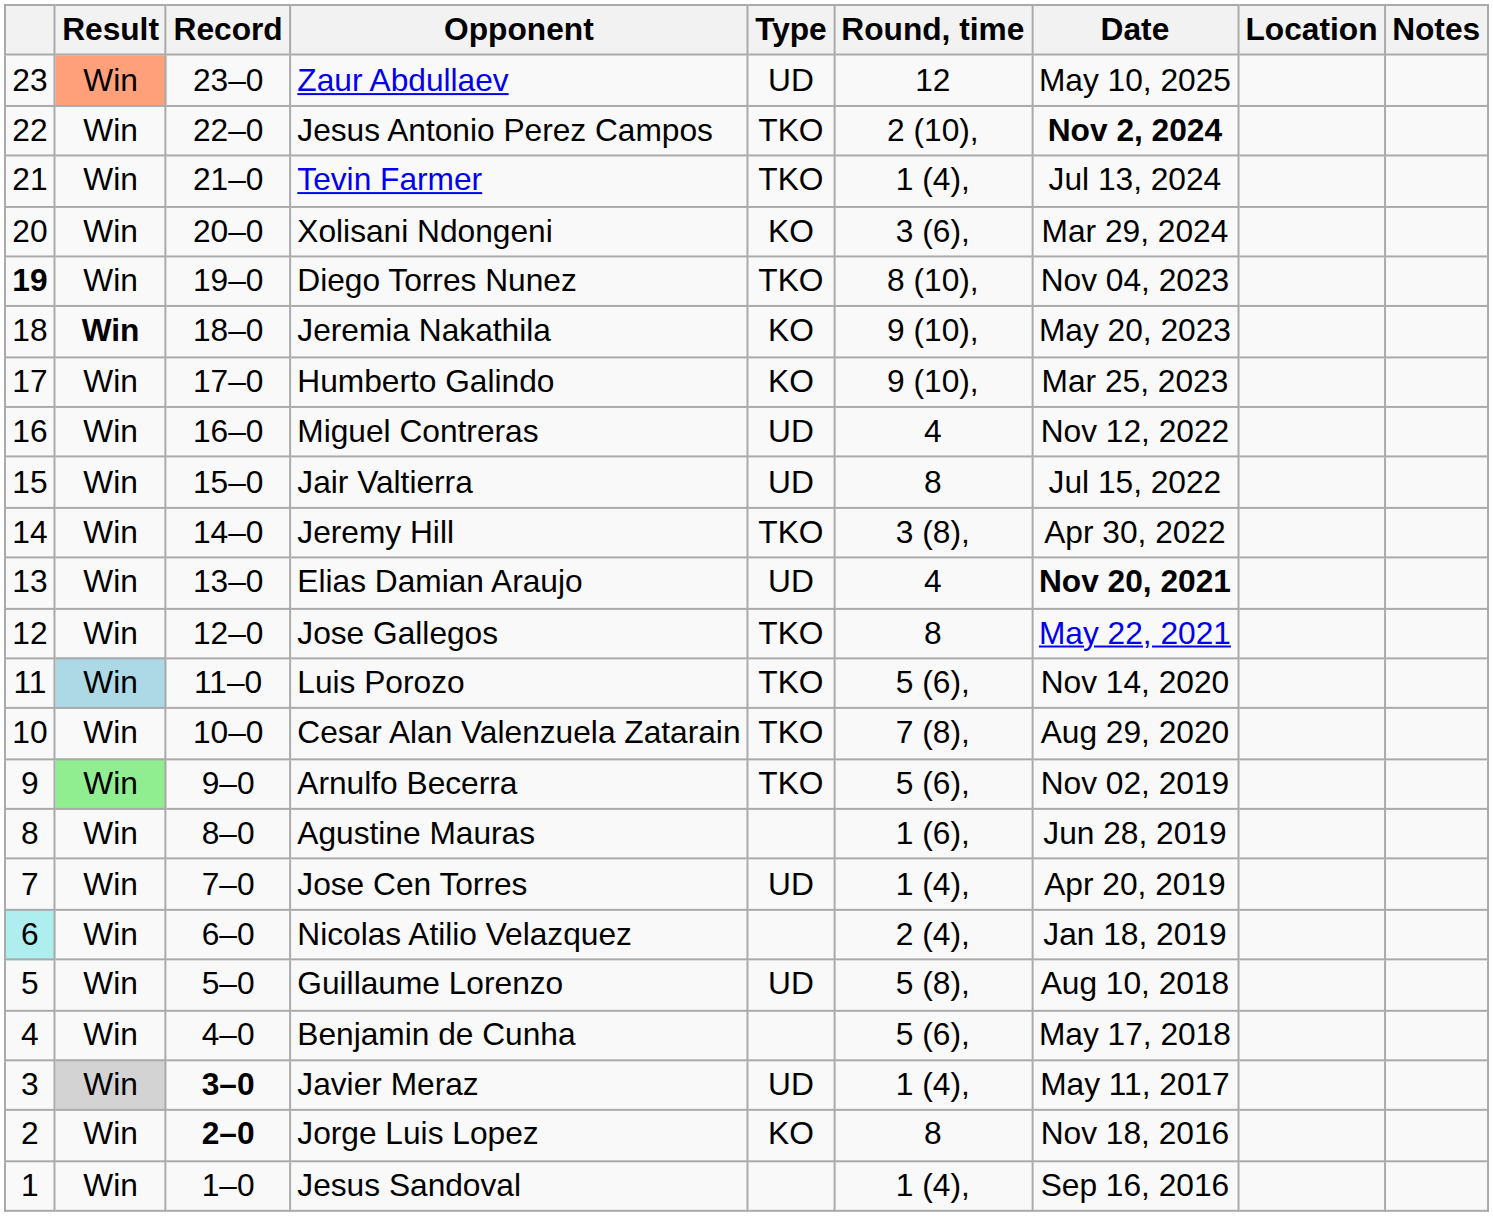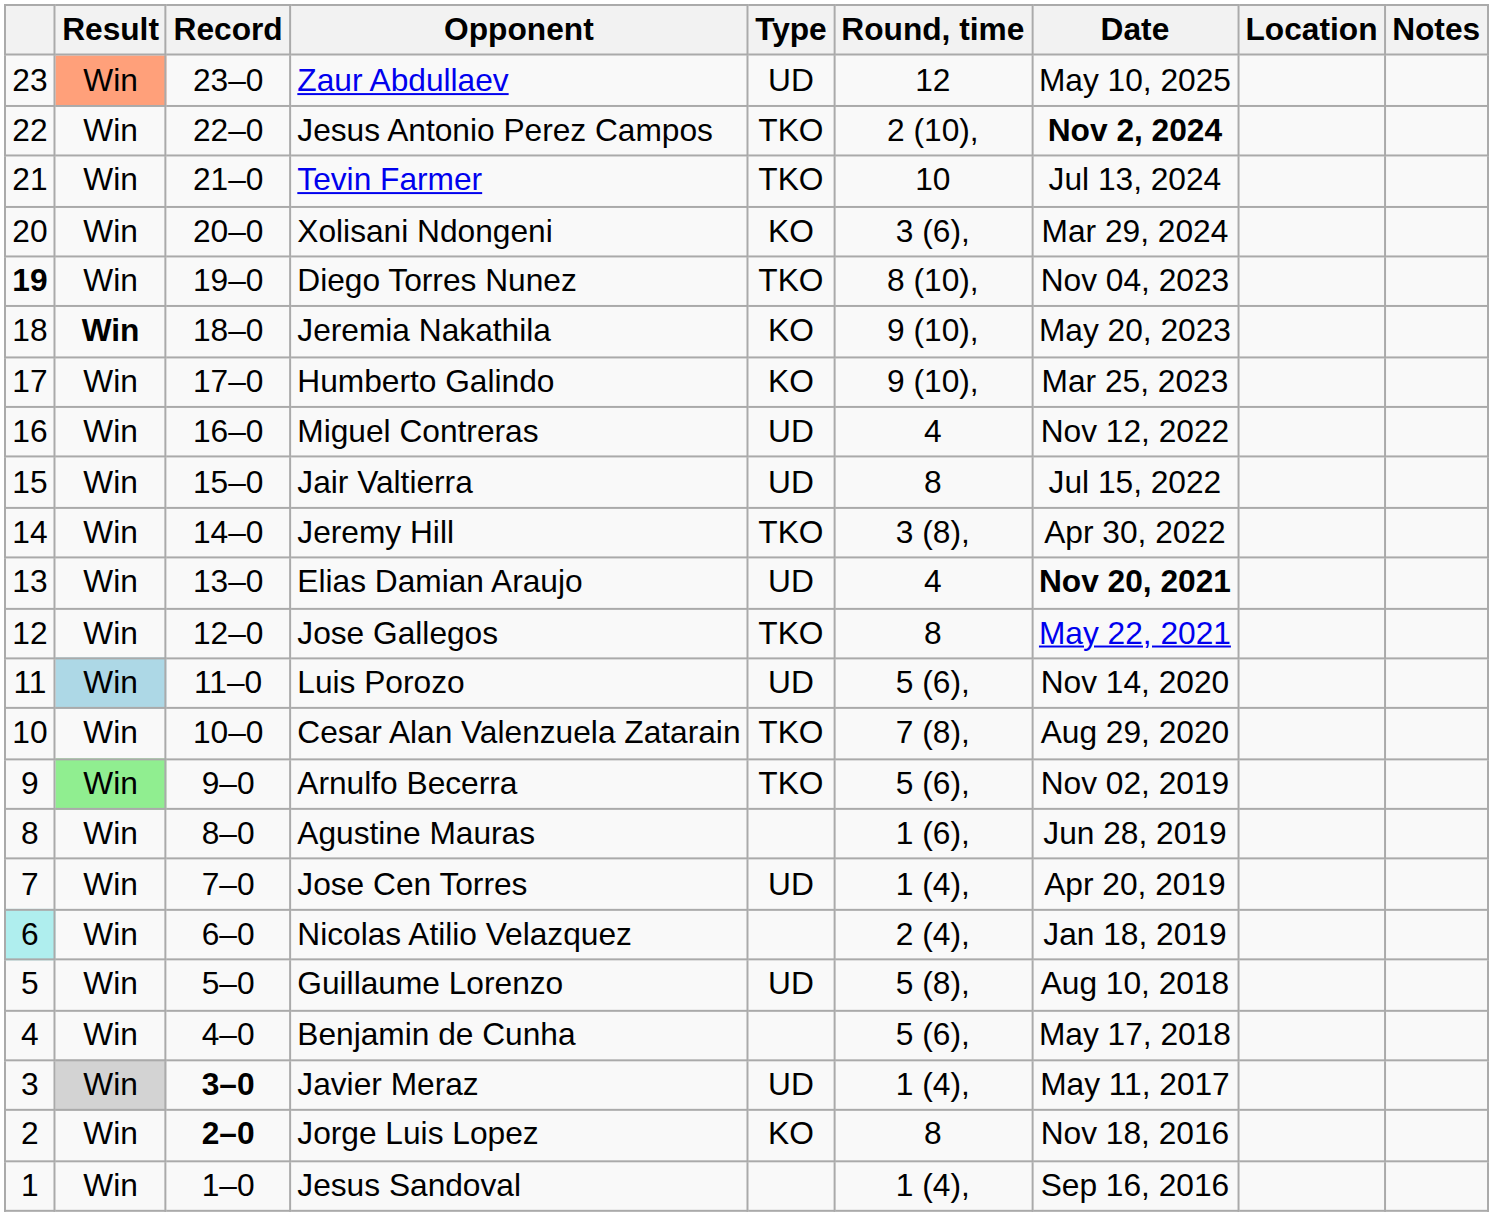 <table class="wikitable" style="text-align:center">
 <tr>
 <th></th>
 <th>Result</th>
 <th>Record</th>
 <th>Opponent</th>
 <th>Type</th>
 <th>Round, time</th>
 <th>Date</th>
 <th>Location</th>
 <th>Notes</th>
 </tr>
 <tr>
 <td>23</td>
 <td style="background: lightsalmon;"> Win</td>
 <td>23–0</td>
 <td style="text-align:left;"><a href='#'>Zaur Abdullaev</a></td>
 <td>UD</td>
 <td>12</td>
 <td>May 10, 2025</td>
 <td style="text-align:left;"></td>
 <td style="text-align:left;"></td>
 </tr>
 <tr>
 <td>22</td>
 <td> Win</td>
 <td>22–0</td>
 <td style="text-align:left;">Jesus Antonio Perez Campos</td>
 <td>TKO</td>
 <td>2 (10), </td>
 <td><strong>Nov 2, 2024</strong></td>
 <td style="text-align:left;"></td>
 <td></td>
 </tr>
 <tr>
 <td>21</td>
 <td> Win</td>
 <td>21–0</td>
 <td style="text-align:left;"><a href='#'>Tevin Farmer</a></td>
 <td>TKO</td>
-<td>1 (4), </td>
+<td>10</td>
 <td>Jul 13, 2024</td>
 <td style="text-align:left;"></td>
 <td style="text-align:left;"></td>
 </tr>
 <tr>
 <td>20</td>
 <td> Win</td>
 <td>20–0</td>
 <td style="text-align:left;">Xolisani Ndongeni</td>
 <td>KO</td>
 <td>3 (6), </td>
 <td>Mar 29, 2024</td>
 <td style="text-align:left;"></td>
 <td></td>
 </tr>
 <tr>
 <td><strong>19</strong></td>
 <td> Win</td>
 <td>19–0</td>
 <td style="text-align:left;">Diego Torres Nunez</td>
 <td>TKO</td>
 <td>8 (10), </td>
 <td>Nov 04, 2023</td>
 <td style="text-align:left;"></td>
 <td style="text-align:left;"></td>
 </tr>
 <tr>
 <td>18</td>
 <td><strong> Win</strong></td>
 <td>18–0</td>
 <td style="text-align:left;">Jeremia Nakathila</td>
 <td>KO</td>
 <td>9 (10), </td>
 <td>May 20, 2023</td>
 <td style="text-align:left;"></td>
 <td style="text-align:left;"></td>
 </tr>
 <tr>
 <td>17</td>
 <td> Win</td>
 <td>17–0</td>
 <td style="text-align:left;">Humberto Galindo</td>
 <td>KO</td>
 <td>9 (10), </td>
 <td>Mar 25, 2023</td>
 <td style="text-align:left;"></td>
 <td></td>
 </tr>
 <tr>
 <td>16</td>
 <td>Win</td>
 <td>16–0</td>
 <td style="text-align:left;">Miguel Contreras</td>
 <td>UD</td>
 <td>4</td>
 <td>Nov 12, 2022</td>
 <td style="text-align:left;"></td>
 <td></td>
 </tr>
 <tr>
 <td>15</td>
 <td>Win</td>
 <td>15–0</td>
 <td style="text-align:left;">Jair Valtierra</td>
 <td>UD</td>
 <td>8</td>
 <td>Jul 15, 2022</td>
 <td style="text-align:left;"></td>
 <td></td>
 </tr>
 <tr>
 <td>14</td>
 <td>Win</td>
 <td>14–0</td>
 <td style="text-align:left;">Jeremy Hill</td>
 <td>TKO</td>
 <td>3 (8), </td>
 <td>Apr 30, 2022</td>
 <td style="text-align:left;"></td>
 <td></td>
 </tr>
 <tr>
 <td>13</td>
 <td>Win</td>
 <td>13–0</td>
 <td style="text-align:left;">Elias Damian Araujo</td>
 <td>UD</td>
 <td>4</td>
 <td><strong>Nov 20, 2021</strong></td>
 <td style="text-align:left;"></td>
 <td></td>
 </tr>
 <tr>
 <td>12</td>
 <td>Win</td>
 <td>12–0</td>
 <td style="text-align:left;">Jose Gallegos</td>
 <td>TKO</td>
 <td>8</td>
 <td><a href='#'>May 22, 2021</a></td>
 <td style="text-align:left;"></td>
 <td></td>
 </tr>
 <tr>
 <td>11</td>
 <td style="background: lightblue;">Win</td>
 <td>11–0</td>
 <td style="text-align:left;">Luis Porozo</td>
-<td>TKO</td>
+<td>UD</td>
 <td>5 (6), </td>
 <td>Nov 14, 2020</td>
 <td style="text-align:left;"></td>
 <td></td>
 </tr>
 <tr>
 <td>10</td>
 <td>Win</td>
 <td>10–0</td>
 <td style="text-align:left;">Cesar Alan Valenzuela Zatarain</td>
 <td>TKO</td>
 <td>7 (8), </td>
 <td>Aug 29, 2020</td>
 <td style="text-align:left;"></td>
 <td></td>
 </tr>
 <tr>
 <td>9</td>
 <td style="background: lightgreen;">Win</td>
 <td>9–0</td>
 <td style="text-align:left;">Arnulfo Becerra</td>
 <td>TKO</td>
 <td>5 (6), </td>
 <td>Nov 02, 2019</td>
 <td style="text-align:left;"></td>
 <td></td>
 </tr>
 <tr>
 <td>8</td>
 <td>Win</td>
 <td>8–0</td>
 <td style="text-align:left;">Agustine Mauras</td>
 <td></td>
 <td>1 (6), </td>
 <td>Jun 28, 2019</td>
 <td style="text-align:left;"></td>
 <td></td>
 </tr>
 <tr>
 <td>7</td>
 <td>Win</td>
 <td>7–0</td>
 <td style="text-align:left;">Jose Cen Torres</td>
 <td>UD</td>
 <td>1 (4), </td>
 <td>Apr 20, 2019</td>
 <td style="text-align:left;"></td>
 <td></td>
 </tr>
 <tr>
 <td style="background: paleturquoise;">6</td>
 <td>Win</td>
 <td>6–0</td>
 <td style="text-align:left;">Nicolas Atilio Velazquez</td>
 <td></td>
 <td>2 (4), </td>
 <td>Jan 18, 2019</td>
 <td style="text-align:left;"></td>
 <td></td>
 </tr>
 <tr>
 <td>5</td>
 <td>Win</td>
 <td>5–0</td>
 <td style="text-align:left;">Guillaume Lorenzo</td>
 <td>UD</td>
 <td>5 (8), </td>
 <td>Aug 10, 2018</td>
 <td style="text-align:left;"></td>
 <td></td>
 </tr>
 <tr>
 <td>4</td>
 <td>Win</td>
 <td>4–0</td>
 <td style="text-align:left;">Benjamin de Cunha</td>
 <td></td>
 <td>5 (6), </td>
 <td>May 17, 2018</td>
 <td style="text-align:left;"></td>
 <td></td>
 </tr>
 <tr>
 <td>3</td>
 <td style="background: lightgrey;">Win</td>
 <td><strong>3–0</strong></td>
 <td style="text-align:left;">Javier Meraz</td>
 <td>UD</td>
 <td>1 (4), </td>
 <td>May 11, 2017</td>
 <td style="text-align:left;"></td>
 <td></td>
 </tr>
 <tr>
 <td>2</td>
 <td>Win</td>
 <td><strong>2–0</strong></td>
 <td style="text-align:left;">Jorge Luis Lopez</td>
 <td>KO</td>
 <td>8</td>
 <td>Nov 18, 2016</td>
 <td style="text-align:left;"></td>
 <td></td>
 </tr>
 <tr>
 <td>1</td>
 <td>Win</td>
 <td>1–0</td>
 <td style="text-align:left;">Jesus Sandoval</td>
 <td></td>
 <td>1 (4), </td>
 <td>Sep 16, 2016</td>
 <td style="text-align:left;"></td>
 <td></td>
 </tr>
 </table>
